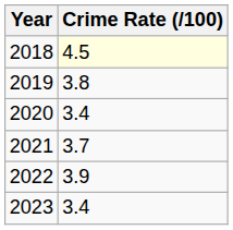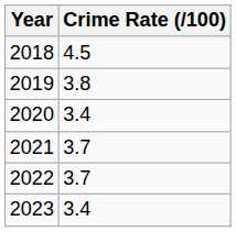 <table class="wikitable">
 <tr>
 <th>Year</th>
 <th>Crime Rate (/100)</th>
 </tr>
 <tr>
 <td>2018</td>
-<td style="background: lightyellow;">4.5</td>
+<td>4.5</td>
 </tr>
 <tr>
 <td>2019</td>
 <td>3.8</td>
 </tr>
 <tr>
 <td>2020</td>
 <td>3.4</td>
 </tr>
 <tr>
 <td>2021</td>
 <td>3.7</td>
 </tr>
 <tr>
 <td>2022</td>
-<td>3.9</td>
+<td>3.7</td>
 </tr>
 <tr>
 <td>2023</td>
 <td>3.4</td>
 </tr>
 </table>
